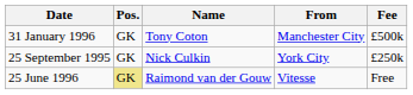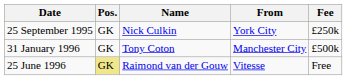 <table class="wikitable">
 <tr>
 <th>Date</th>
 <th>Pos.</th>
 <th>Name</th>
 <th>From</th>
 <th>Fee</th>
 </tr>
 <tr>
+<td>25 September 1995</td>
+<td>GK</td>
+<td> <a href='#'>Nick Culkin</a></td>
+<td> <a href='#'>York City</a></td>
+<td>£250k</td>
+</tr>
+<tr>
 <td>31 January 1996</td>
 <td>GK</td>
 <td> <a href='#'>Tony Coton</a></td>
 <td> <a href='#'>Manchester City</a></td>
 <td>£500k</td>
-</tr>
-<tr>
-<td>25 September 1995</td>
-<td>GK</td>
-<td> <a href='#'>Nick Culkin</a></td>
-<td> <a href='#'>York City</a></td>
-<td>£250k</td>
 </tr>
 <tr>
 <td>25 June 1996</td>
 <td style="background: khaki;">GK</td>
 <td> <a href='#'>Raimond van der Gouw</a></td>
 <td> <a href='#'>Vitesse</a></td>
 <td>Free</td>
 </tr>
 </table>
